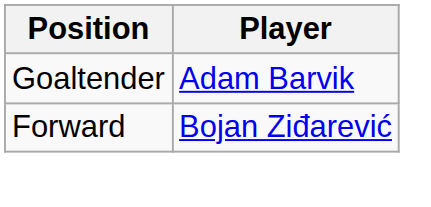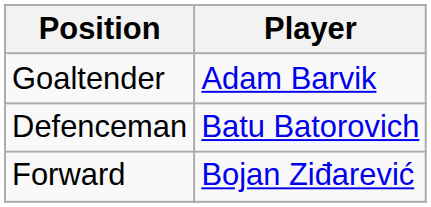 <table class="wikitable">
 <tr>
 <th>Position</th>
 <th>Player</th>
 </tr>
 <tr>
 <td>Goaltender</td>
 <td> <a href='#'>Adam Barvik</a></td>
 </tr>
 <tr>
+<td>Defenceman</td>
+<td> <a href='#'>Batu Batorovich</a></td>
+</tr>
+<tr>
 <td>Forward</td>
 <td> <a href='#'>Bojan Ziđarević</a></td>
 </tr>
 </table>
